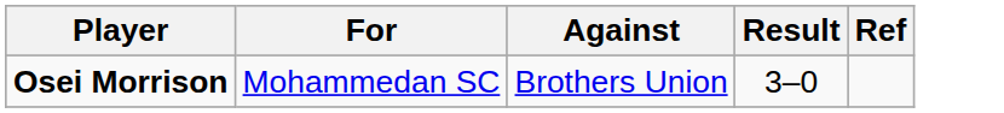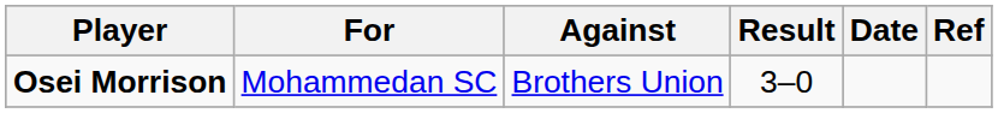 <table class="wikitable">
 <tr>
 <th>Player</th>
 <th>For</th>
 <th>Against</th>
 <th style="text-align:center">Result</th>
+<th>Date</th>
 <th>Ref</th>
 </tr>
 <tr>
 <td> <strong>Osei Morrison</strong></td>
 <td><a href='#'>Mohammedan SC</a></td>
 <td><a href='#'>Brothers Union</a></td>
 <td style="text-align:center;">3–0</td>
 <td></td>
+<td></td>
 </tr>
 </table>
